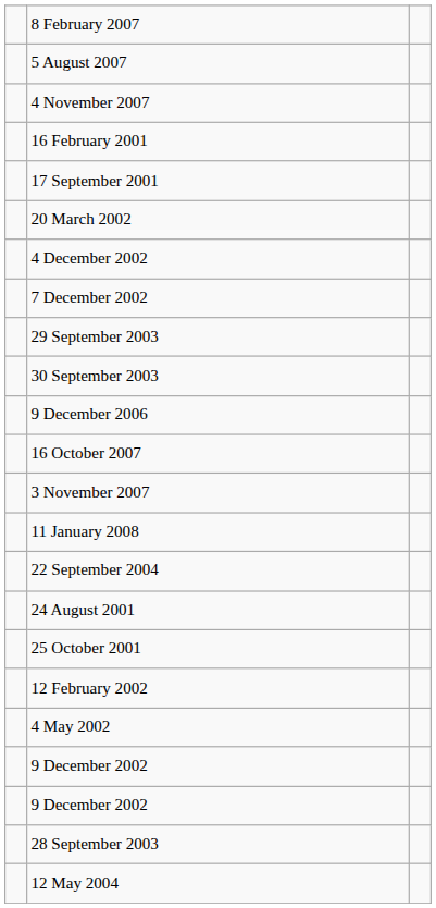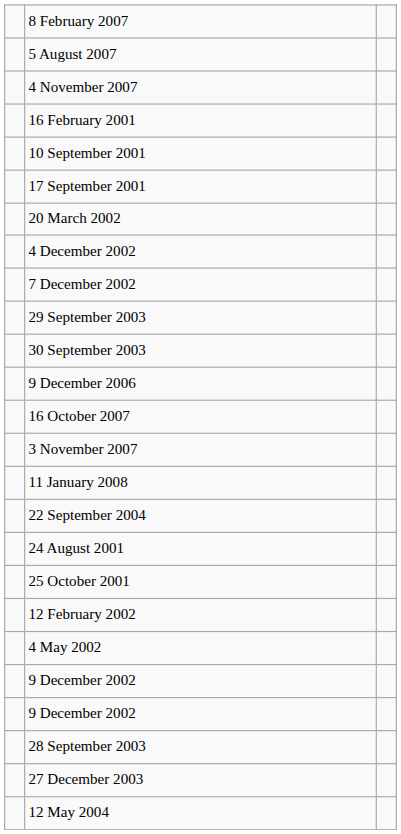 <table class="wikitable" style="font-size: 80%; float: left; width: 26em; margin-right: 1em; height: 700px">
 <tr>
 <td></td>
 <td>8 February 2007</td>
 <td></td>
 </tr>
 <tr>
 <td></td>
 <td>5 August 2007</td>
 <td></td>
 </tr>
 <tr>
 <td></td>
 <td>4 November 2007</td>
 <td></td>
 </tr>
 <tr>
 <td></td>
 <td>16 February 2001</td>
+<td></td>
+</tr>
+<tr>
+<td></td>
+<td>10 September 2001</td>
 <td></td>
 </tr>
 <tr>
 <td></td>
 <td>17 September 2001</td>
 <td></td>
 </tr>
 <tr>
 <td></td>
 <td>20 March 2002</td>
 <td></td>
 </tr>
 <tr>
 <td></td>
 <td>4 December 2002</td>
 <td></td>
 </tr>
 <tr>
 <td></td>
 <td>7 December 2002</td>
 <td></td>
 </tr>
 <tr>
 <td></td>
 <td>29 September 2003</td>
 <td></td>
 </tr>
 <tr>
 <td></td>
 <td>30 September 2003</td>
 <td></td>
 </tr>
 <tr>
 <td></td>
 <td>9 December 2006</td>
 <td></td>
 </tr>
 <tr>
 <td></td>
 <td>16 October 2007</td>
 <td></td>
 </tr>
 <tr>
 <td></td>
 <td>3 November 2007</td>
 <td></td>
 </tr>
 <tr>
 <td></td>
 <td>11 January 2008</td>
 <td></td>
 </tr>
 <tr>
 <td></td>
 <td>22 September 2004</td>
 <td></td>
 </tr>
 <tr>
 <td></td>
 <td>24 August 2001</td>
 <td></td>
 </tr>
 <tr>
 <td></td>
 <td>25 October 2001</td>
 <td></td>
 </tr>
 <tr>
 <td></td>
 <td>12 February 2002</td>
 <td></td>
 </tr>
 <tr>
 <td></td>
 <td>4 May 2002</td>
 <td></td>
 </tr>
 <tr>
 <td></td>
 <td>9 December 2002</td>
 <td></td>
 </tr>
 <tr>
 <td></td>
 <td>9 December 2002</td>
 <td></td>
 </tr>
 <tr>
 <td></td>
 <td>28 September 2003</td>
 <td></td>
 </tr>
 <tr>
 <td></td>
+<td>27 December 2003</td>
+<td></td>
+</tr>
+<tr>
+<td></td>
 <td>12 May 2004</td>
 <td></td>
 </tr>
 </table>
